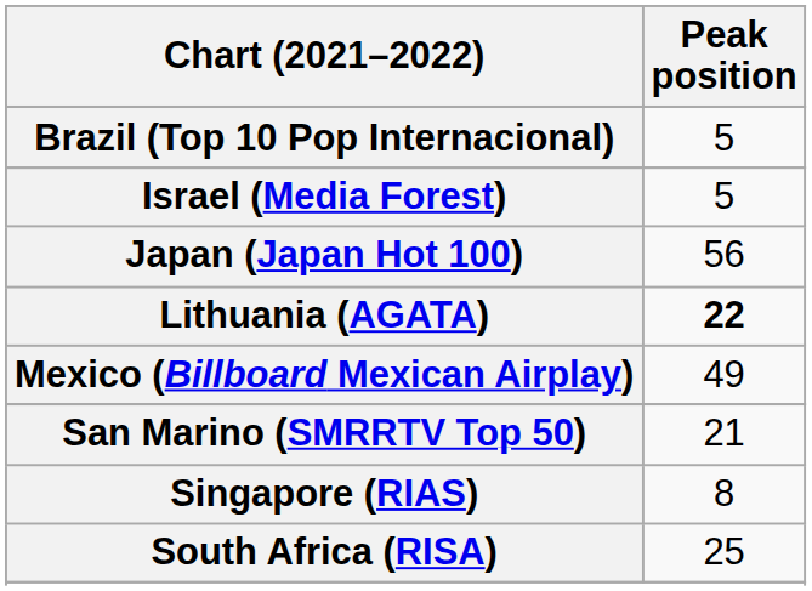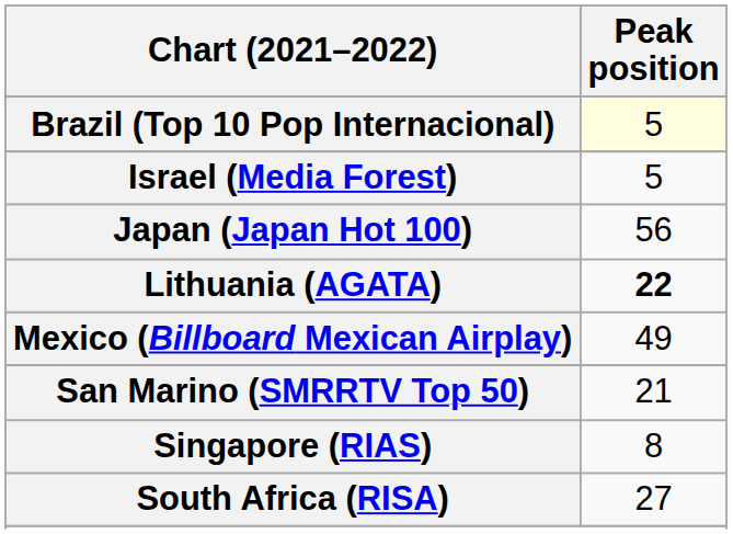 <table class="wikitable sortable plainrowheaders" style="text-align:center">
 <tr>
 <th scope="col">Chart (2021–2022)</th>
 <th scope="col">Peak<br>position</th>
 </tr>
 <tr>
 </tr>
 <tr>
 </tr>
 <tr>
 </tr>
 <tr>
 </tr>
 <tr>
 <th scope="row">Brazil (Top 10 Pop Internacional)</th>
-<td>5</td>
+<td style="background: lightyellow;">5</td>
 </tr>
 <tr>
 </tr>
 <tr>
 </tr>
 <tr>
 </tr>
 <tr>
 </tr>
 <tr>
 </tr>
 <tr>
 </tr>
 <tr>
 </tr>
 <tr>
 <th scope="row">Israel (<a href='#'>Media Forest</a>)</th>
 <td>5</td>
 </tr>
 <tr>
 <th scope="row">Japan (<a href='#'>Japan Hot 100</a>)</th>
 <td>56</td>
 </tr>
 <tr>
 <th scope="row">Lithuania (<a href='#'>AGATA</a>)</th>
 <td><strong>22</strong></td>
 </tr>
 <tr>
 <th scope="row">Mexico (<a href='#'><em>Billboard</em> Mexican Airplay</a>)</th>
 <td>49</td>
 </tr>
 <tr>
 </tr>
 <tr>
 </tr>
 <tr>
 </tr>
 <tr>
 </tr>
 <tr>
 </tr>
 <tr>
 <th scope="row">San Marino (<a href='#'>SMRRTV Top 50</a>)</th>
 <td>21</td>
 </tr>
 <tr>
 <th scope="row">Singapore (<a href='#'>RIAS</a>)</th>
 <td>8</td>
 </tr>
 <tr>
 <th scope="row">South Africa (<a href='#'>RISA</a>)</th>
-<td>25</td>
+<td>27</td>
 </tr>
 <tr>
 </tr>
 <tr>
 </tr>
 <tr>
 </tr>
 <tr>
 </tr>
 <tr>
 </tr>
 <tr>
 </tr>
 <tr>
 </tr>
 <tr>
 </tr>
 </table>
